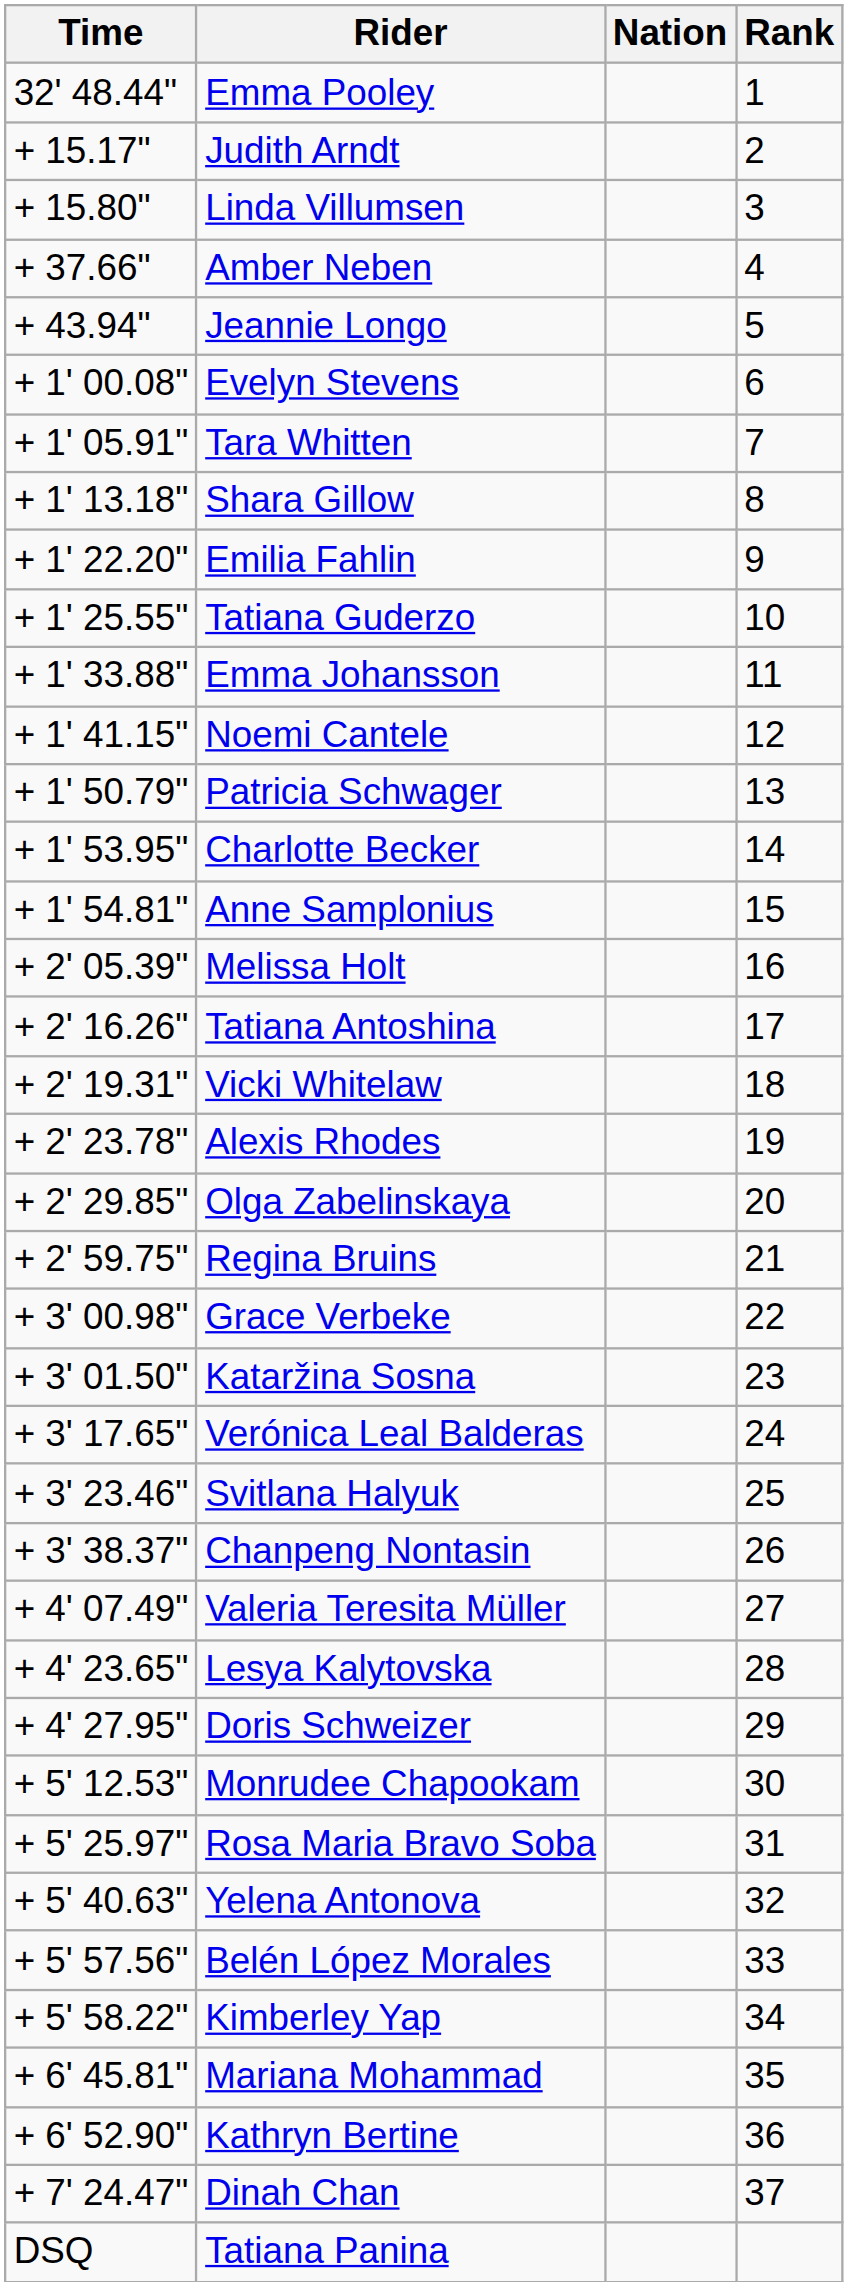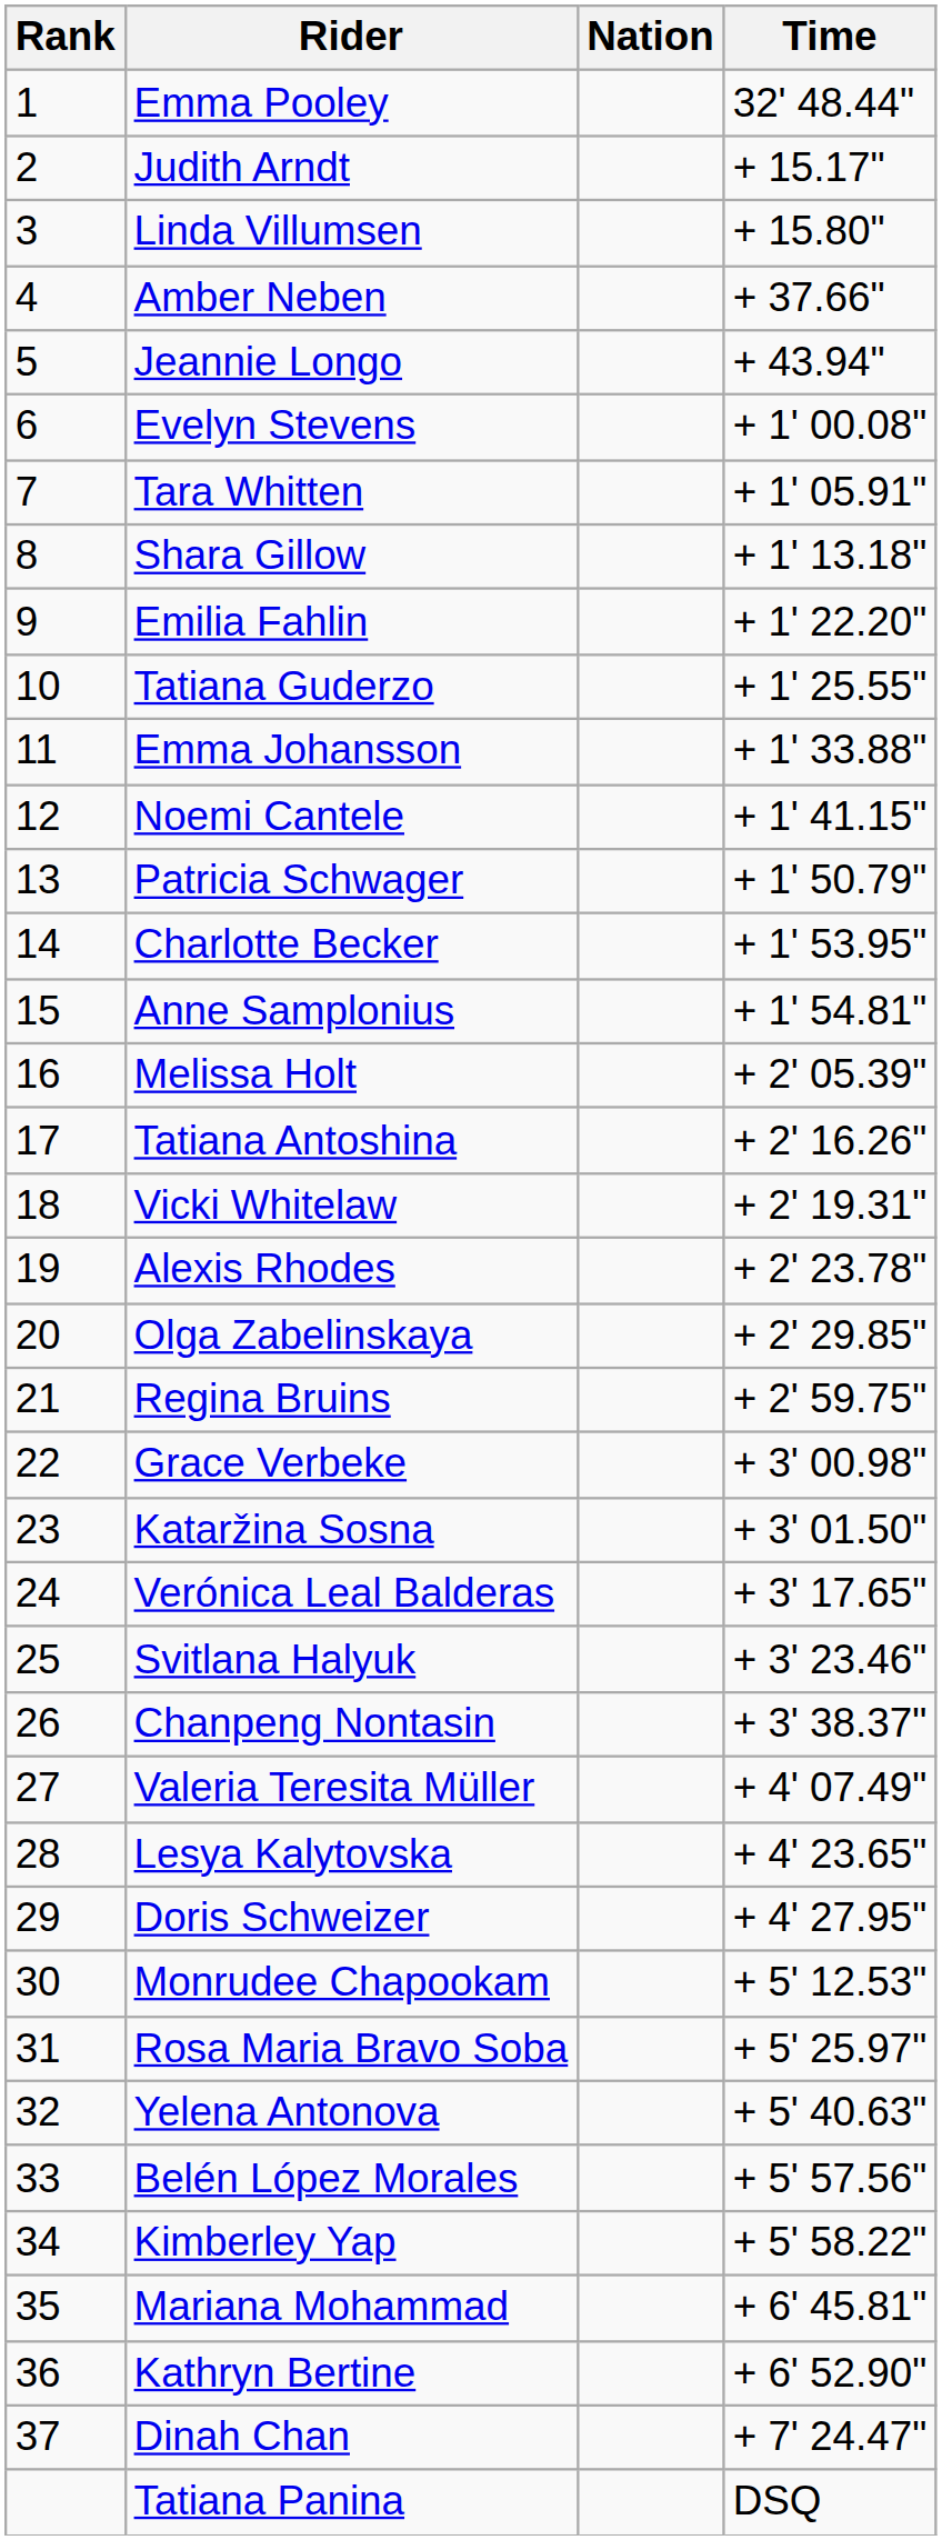 <table class="wikitable">
 <tr>
-<th>Time</th>
+<th>Rank</th>
 <th>Rider</th>
 <th>Nation</th>
-<th>Rank</th>
+<th>Time</th>
 </tr>
 <tr>
-<td>32' 48.44"</td>
+<td>1</td>
 <td><a href='#'>Emma Pooley</a></td>
 <td></td>
-<td>1</td>
+<td>32' 48.44"</td>
 </tr>
 <tr>
-<td>+ 15.17"</td>
+<td>2</td>
 <td><a href='#'>Judith Arndt</a></td>
 <td></td>
-<td>2</td>
+<td>+ 15.17"</td>
 </tr>
 <tr>
-<td>+ 15.80"</td>
+<td>3</td>
 <td><a href='#'>Linda Villumsen</a></td>
 <td></td>
-<td>3</td>
+<td>+ 15.80"</td>
 </tr>
 <tr>
-<td>+ 37.66"</td>
+<td>4</td>
 <td><a href='#'>Amber Neben</a></td>
 <td></td>
-<td>4</td>
+<td>+ 37.66"</td>
 </tr>
 <tr>
-<td>+ 43.94"</td>
+<td>5</td>
 <td><a href='#'>Jeannie Longo</a></td>
 <td></td>
-<td>5</td>
+<td>+ 43.94"</td>
 </tr>
 <tr>
-<td>+ 1' 00.08"</td>
+<td>6</td>
 <td><a href='#'>Evelyn Stevens</a></td>
 <td></td>
-<td>6</td>
+<td>+ 1' 00.08"</td>
 </tr>
 <tr>
-<td>+ 1' 05.91"</td>
+<td>7</td>
 <td><a href='#'>Tara Whitten</a></td>
 <td></td>
-<td>7</td>
+<td>+ 1' 05.91"</td>
 </tr>
 <tr>
-<td>+ 1' 13.18"</td>
+<td>8</td>
 <td><a href='#'>Shara Gillow</a></td>
 <td></td>
-<td>8</td>
+<td>+ 1' 13.18"</td>
 </tr>
 <tr>
-<td>+ 1' 22.20"</td>
+<td>9</td>
 <td><a href='#'>Emilia Fahlin</a></td>
 <td></td>
-<td>9</td>
+<td>+ 1' 22.20"</td>
 </tr>
 <tr>
-<td>+ 1' 25.55"</td>
+<td>10</td>
 <td><a href='#'>Tatiana Guderzo</a></td>
 <td></td>
-<td>10</td>
+<td>+ 1' 25.55"</td>
 </tr>
 <tr>
-<td>+ 1' 33.88"</td>
+<td>11</td>
 <td><a href='#'>Emma Johansson</a></td>
 <td></td>
-<td>11</td>
+<td>+ 1' 33.88"</td>
 </tr>
 <tr>
-<td>+ 1' 41.15"</td>
+<td>12</td>
 <td><a href='#'>Noemi Cantele</a></td>
 <td></td>
-<td>12</td>
+<td>+ 1' 41.15"</td>
 </tr>
 <tr>
-<td>+ 1' 50.79"</td>
+<td>13</td>
 <td><a href='#'>Patricia Schwager</a></td>
 <td></td>
-<td>13</td>
+<td>+ 1' 50.79"</td>
 </tr>
 <tr>
-<td>+ 1' 53.95"</td>
+<td>14</td>
 <td><a href='#'>Charlotte Becker</a></td>
 <td></td>
-<td>14</td>
+<td>+ 1' 53.95"</td>
 </tr>
 <tr>
-<td>+ 1' 54.81"</td>
+<td>15</td>
 <td><a href='#'>Anne Samplonius</a></td>
 <td></td>
-<td>15</td>
+<td>+ 1' 54.81"</td>
 </tr>
 <tr>
-<td>+ 2' 05.39"</td>
+<td>16</td>
 <td><a href='#'>Melissa Holt</a></td>
 <td></td>
-<td>16</td>
+<td>+ 2' 05.39"</td>
 </tr>
 <tr>
-<td>+ 2' 16.26"</td>
+<td>17</td>
 <td><a href='#'>Tatiana Antoshina</a></td>
 <td></td>
-<td>17</td>
+<td>+ 2' 16.26"</td>
 </tr>
 <tr>
-<td>+ 2' 19.31"</td>
+<td>18</td>
 <td><a href='#'>Vicki Whitelaw</a></td>
 <td></td>
-<td>18</td>
+<td>+ 2' 19.31"</td>
 </tr>
 <tr>
-<td>+ 2' 23.78"</td>
+<td>19</td>
 <td><a href='#'>Alexis Rhodes</a></td>
 <td></td>
-<td>19</td>
+<td>+ 2' 23.78"</td>
 </tr>
 <tr>
-<td>+ 2' 29.85"</td>
+<td>20</td>
 <td><a href='#'>Olga Zabelinskaya</a></td>
 <td></td>
-<td>20</td>
+<td>+ 2' 29.85"</td>
 </tr>
 <tr>
-<td>+ 2' 59.75"</td>
+<td>21</td>
 <td><a href='#'>Regina Bruins</a></td>
 <td></td>
-<td>21</td>
+<td>+ 2' 59.75"</td>
 </tr>
 <tr>
-<td>+ 3' 00.98"</td>
+<td>22</td>
 <td><a href='#'>Grace Verbeke</a></td>
 <td></td>
-<td>22</td>
+<td>+ 3' 00.98"</td>
 </tr>
 <tr>
-<td>+ 3' 01.50"</td>
+<td>23</td>
 <td><a href='#'>Kataržina Sosna</a></td>
 <td></td>
-<td>23</td>
+<td>+ 3' 01.50"</td>
 </tr>
 <tr>
-<td>+ 3' 17.65"</td>
+<td>24</td>
 <td><a href='#'>Verónica Leal Balderas</a></td>
 <td></td>
-<td>24</td>
+<td>+ 3' 17.65"</td>
 </tr>
 <tr>
-<td>+ 3' 23.46"</td>
+<td>25</td>
 <td><a href='#'>Svitlana Halyuk</a></td>
 <td></td>
-<td>25</td>
+<td>+ 3' 23.46"</td>
 </tr>
 <tr>
-<td>+ 3' 38.37"</td>
+<td>26</td>
 <td><a href='#'>Chanpeng Nontasin</a></td>
 <td></td>
-<td>26</td>
+<td>+ 3' 38.37"</td>
 </tr>
 <tr>
-<td>+ 4' 07.49"</td>
+<td>27</td>
 <td><a href='#'>Valeria Teresita Müller</a></td>
 <td></td>
-<td>27</td>
+<td>+ 4' 07.49"</td>
 </tr>
 <tr>
-<td>+ 4' 23.65"</td>
+<td>28</td>
 <td><a href='#'>Lesya Kalytovska</a></td>
 <td></td>
-<td>28</td>
+<td>+ 4' 23.65"</td>
 </tr>
 <tr>
-<td>+ 4' 27.95"</td>
+<td>29</td>
 <td><a href='#'>Doris Schweizer</a></td>
 <td></td>
-<td>29</td>
+<td>+ 4' 27.95"</td>
 </tr>
 <tr>
-<td>+ 5' 12.53"</td>
+<td>30</td>
 <td><a href='#'>Monrudee Chapookam</a></td>
 <td></td>
-<td>30</td>
+<td>+ 5' 12.53"</td>
 </tr>
 <tr>
-<td>+ 5' 25.97"</td>
+<td>31</td>
 <td><a href='#'>Rosa Maria Bravo Soba</a></td>
 <td></td>
-<td>31</td>
+<td>+ 5' 25.97"</td>
 </tr>
 <tr>
-<td>+ 5' 40.63"</td>
+<td>32</td>
 <td><a href='#'>Yelena Antonova</a></td>
 <td></td>
-<td>32</td>
+<td>+ 5' 40.63"</td>
 </tr>
 <tr>
-<td>+ 5' 57.56"</td>
+<td>33</td>
 <td><a href='#'>Belén López Morales</a></td>
 <td></td>
-<td>33</td>
+<td>+ 5' 57.56"</td>
 </tr>
 <tr>
-<td>+ 5' 58.22"</td>
+<td>34</td>
 <td><a href='#'>Kimberley Yap</a></td>
 <td></td>
-<td>34</td>
+<td>+ 5' 58.22"</td>
 </tr>
 <tr>
-<td>+ 6' 45.81"</td>
+<td>35</td>
 <td><a href='#'>Mariana Mohammad</a></td>
 <td></td>
-<td>35</td>
+<td>+ 6' 45.81"</td>
 </tr>
 <tr>
-<td>+ 6' 52.90"</td>
+<td>36</td>
 <td><a href='#'>Kathryn Bertine</a></td>
 <td></td>
-<td>36</td>
+<td>+ 6' 52.90"</td>
 </tr>
 <tr>
-<td>+ 7' 24.47"</td>
+<td>37</td>
 <td><a href='#'>Dinah Chan</a></td>
 <td></td>
-<td>37</td>
+<td>+ 7' 24.47"</td>
 </tr>
 <tr>
-<td>DSQ</td>
+<td></td>
 <td><a href='#'>Tatiana Panina</a></td>
 <td></td>
-<td></td>
+<td>DSQ</td>
 </tr>
 </table>
